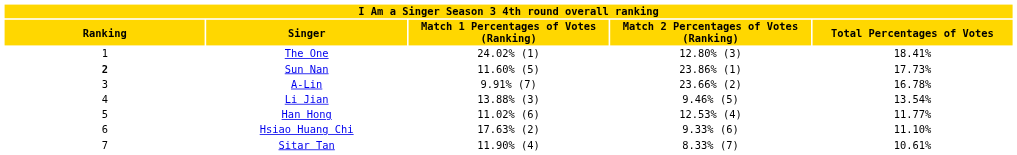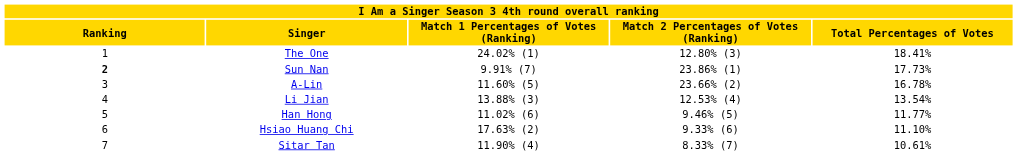 <table class="wikitalble" width="100%" style="text-align:center">
 <tr align=center style="background:gold">
 <td colspan="5"><div><strong>I Am a Singer Season 3 4th round overall ranking</strong></div></td>
 </tr>
 <tr align=center style="background:gold">
 <td style="width:10%"><strong>Ranking</strong></td>
 <td style="width:10%"><strong>Singer</strong></td>
 <td style="width:10%"><strong>Match 1 Percentages of Votes (Ranking)</strong></td>
 <td style="width:10%"><strong>Match 2 Percentages of Votes (Ranking)</strong></td>
 <td style="width:10%"><strong>Total Percentages of Votes</strong></td>
 </tr>
 <tr>
 <td>1</td>
 <td><a href='#'>The One</a></td>
 <td>24.02% (1)</td>
 <td>12.80% (3)</td>
 <td>18.41%</td>
 </tr>
 <tr>
 <td><strong>2</strong></td>
 <td><a href='#'>Sun Nan</a></td>
-<td>11.60% (5)</td>
+<td>9.91% (7)</td>
 <td>23.86% (1)</td>
 <td>17.73%</td>
 </tr>
 <tr>
 <td>3</td>
 <td><a href='#'>A-Lin</a></td>
-<td>9.91% (7)</td>
+<td>11.60% (5)</td>
 <td>23.66% (2)</td>
 <td>16.78%</td>
 </tr>
 <tr>
 <td>4</td>
 <td><a href='#'>Li Jian</a></td>
 <td>13.88% (3)</td>
-<td>9.46% (5)</td>
+<td>12.53% (4)</td>
 <td>13.54%</td>
 </tr>
 <tr>
 <td>5</td>
 <td><a href='#'>Han Hong</a></td>
 <td>11.02% (6)</td>
-<td>12.53% (4)</td>
+<td>9.46% (5)</td>
 <td>11.77%</td>
 </tr>
 <tr>
 <td>6</td>
 <td><a href='#'>Hsiao Huang Chi</a></td>
 <td>17.63% (2)</td>
 <td>9.33% (6)</td>
 <td>11.10%</td>
 </tr>
 <tr>
 <td>7</td>
 <td><a href='#'>Sitar Tan</a></td>
 <td>11.90% (4)</td>
 <td>8.33% (7)</td>
 <td>10.61%</td>
 </tr>
 </table>
